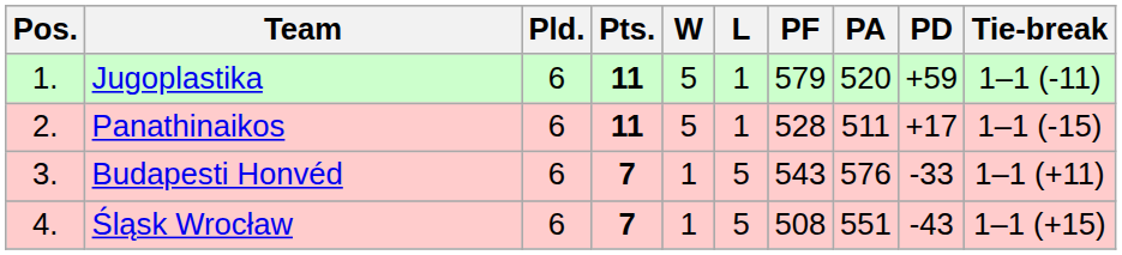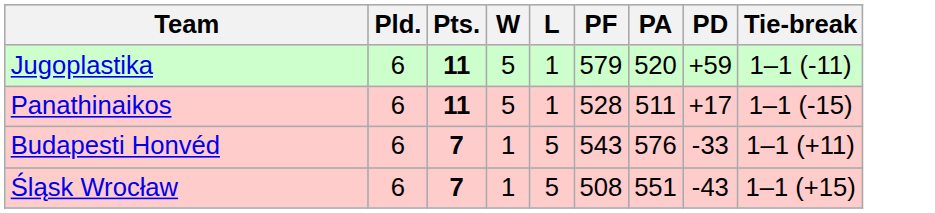 <table class="wikitable" style="text-align:center">
 <tr>
-<th width=15>Pos.</th>
 <th width=220>Team</th>
 <th width=20>Pld.</th>
 <th width=20>Pts.</th>
 <th width=20>W</th>
 <th width=20>L</th>
 <th width=20>PF</th>
 <th width=20>PA</th>
 <th width=20>PD</th>
 <th>Tie-break</th>
 </tr>
 <tr style="background: #ccffcc;">
-<td>1.</td>
 <td align=left> <a href='#'>Jugoplastika</a></td>
 <td>6</td>
 <td><strong>11</strong></td>
 <td>5</td>
 <td>1</td>
 <td>579</td>
 <td>520</td>
 <td>+59</td>
 <td>1–1 (-11)</td>
 </tr>
 <tr style="background: #ffcccc;">
-<td>2.</td>
 <td align=left> <a href='#'>Panathinaikos</a></td>
 <td>6</td>
 <td><strong>11</strong></td>
 <td>5</td>
 <td>1</td>
 <td>528</td>
 <td>511</td>
 <td>+17</td>
 <td>1–1 (-15)</td>
 </tr>
 <tr style="background: #ffcccc;">
-<td>3.</td>
 <td align=left> <a href='#'>Budapesti Honvéd</a></td>
 <td>6</td>
 <td><strong>7</strong></td>
 <td>1</td>
 <td>5</td>
 <td>543</td>
 <td>576</td>
 <td>-33</td>
 <td>1–1 (+11)</td>
 </tr>
 <tr style="background: #ffcccc;">
-<td>4.</td>
 <td align=left> <a href='#'>Śląsk Wrocław</a></td>
 <td>6</td>
 <td><strong>7</strong></td>
 <td>1</td>
 <td>5</td>
 <td>508</td>
 <td>551</td>
 <td>-43</td>
 <td>1–1 (+15)</td>
 </tr>
 </table>
